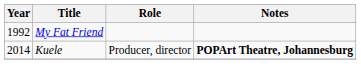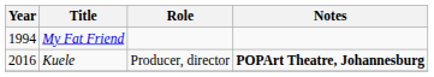 <table class="wikitable sortable">
 <tr>
 <th>Year</th>
 <th>Title</th>
 <th>Role</th>
 <th class="unsortable">Notes</th>
 </tr>
 <tr>
-<td>1992</td>
+<td>1994</td>
 <td><em><a href='#'>My Fat Friend</a></em></td>
 <td></td>
 <td></td>
 </tr>
 <tr>
-<td>2014</td>
+<td>2016</td>
 <td><em>Kuele</em></td>
 <td>Producer, director</td>
 <td><strong>POPArt Theatre, Johannesburg</strong></td>
 </tr>
 <tr>
 </tr>
 </table>
